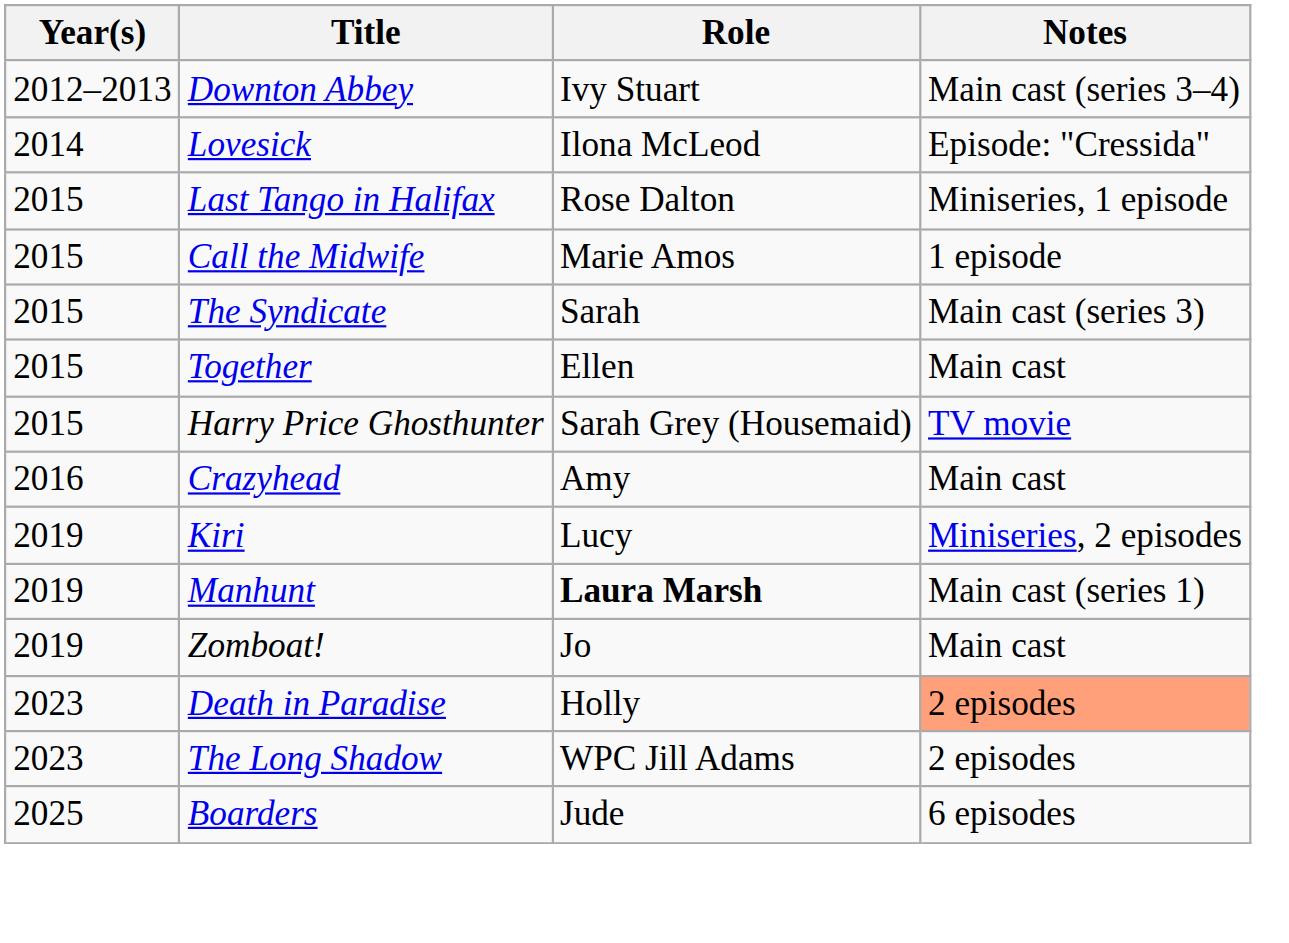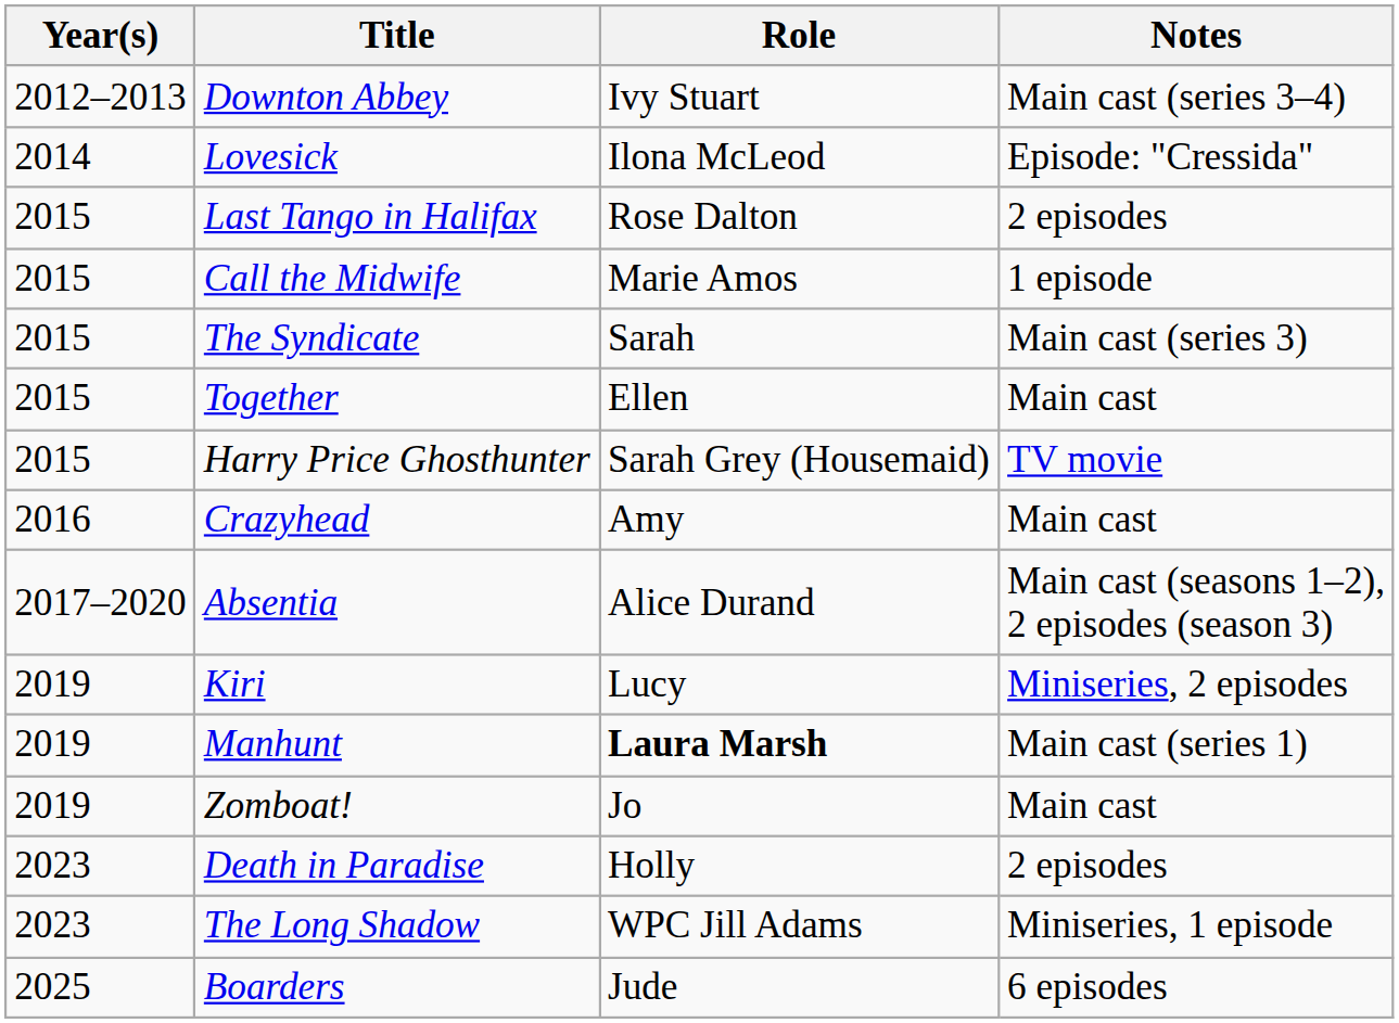 <table class="wikitable sortable">
 <tr>
 <th>Year(s)</th>
 <th>Title</th>
 <th>Role</th>
 <th class="unsortable">Notes</th>
 </tr>
 <tr>
 <td>2012–2013</td>
 <td><em><a href='#'>Downton Abbey</a></em></td>
 <td>Ivy Stuart</td>
 <td>Main cast (series 3–4)</td>
 </tr>
 <tr>
 <td>2014</td>
 <td><em><a href='#'>Lovesick</a></em></td>
 <td>Ilona McLeod</td>
 <td>Episode: "Cressida"</td>
 </tr>
 <tr>
 <td>2015</td>
 <td><em><a href='#'>Last Tango in Halifax</a></em></td>
 <td>Rose Dalton</td>
-<td>Miniseries, 1 episode</td>
+<td>2 episodes</td>
 </tr>
 <tr>
 <td>2015</td>
 <td><em><a href='#'>Call the Midwife</a></em></td>
 <td>Marie Amos</td>
 <td>1 episode</td>
 </tr>
 <tr>
 <td>2015</td>
 <td><em><a href='#'>The Syndicate</a></em></td>
 <td>Sarah</td>
 <td>Main cast (series 3)</td>
 </tr>
 <tr>
 <td>2015</td>
 <td><em><a href='#'>Together</a></em></td>
 <td>Ellen</td>
 <td>Main cast</td>
 </tr>
 <tr>
 <td>2015</td>
 <td><em>Harry Price Ghosthunter</em></td>
 <td>Sarah Grey (Housemaid)</td>
 <td><a href='#'>TV movie</a></td>
 </tr>
 <tr>
 <td>2016</td>
 <td><em><a href='#'>Crazyhead</a></em></td>
 <td>Amy</td>
 <td>Main cast</td>
 </tr>
 <tr>
+<td>2017–2020</td>
+<td><em><a href='#'>Absentia</a></em></td>
+<td>Alice Durand</td>
+<td>Main cast (seasons 1–2),<br>2 episodes (season 3)</td>
+</tr>
+<tr>
 <td>2019</td>
 <td><em><a href='#'>Kiri</a></em></td>
 <td>Lucy</td>
 <td><a href='#'>Miniseries</a>, 2 episodes</td>
 </tr>
 <tr>
 <td>2019</td>
 <td><em><a href='#'>Manhunt</a></em></td>
 <td><strong>Laura Marsh</strong></td>
 <td>Main cast (series 1)</td>
 </tr>
 <tr>
 <td>2019</td>
 <td><em>Zomboat!</em></td>
 <td>Jo</td>
 <td>Main cast</td>
 </tr>
 <tr>
 <td>2023</td>
 <td><em><a href='#'>Death in Paradise</a></em></td>
 <td>Holly</td>
-<td style="background: lightsalmon;">2 episodes</td>
+<td>2 episodes</td>
 </tr>
 <tr>
 <td>2023</td>
 <td><em><a href='#'>The Long Shadow</a></em></td>
 <td>WPC Jill Adams</td>
-<td>2 episodes</td>
+<td>Miniseries, 1 episode</td>
 </tr>
 <tr>
 <td>2025</td>
 <td><em><a href='#'>Boarders</a></em></td>
 <td>Jude</td>
 <td>6 episodes</td>
 </tr>
 </table>
